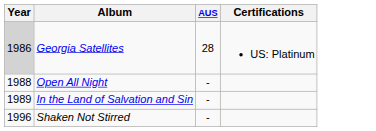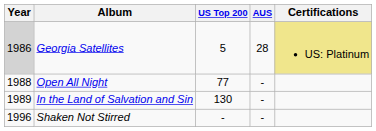 <table class="wikitable">
 <tr>
 <th>Year</th>
 <th>Album</th>
+<th><small><a href='#'>US Top 200</a></small></th>
 <th><small><a href='#'>AUS</a></small></th>
 <th>Certifications</th>
 </tr>
 <tr>
 <td style="background: lightgrey;">1986</td>
 <td><em><a href='#'>Georgia Satellites</a></em></td>
+<td style="text-align:center;">5</td>
 <td style="text-align:center;">28</td>
-<td><br><ul><li>US: Platinum</li></ul></td>
+<td style="background: khaki;"><br><ul><li>US: Platinum</li></ul></td>
 </tr>
 <tr>
 <td>1988</td>
 <td><em><a href='#'>Open All Night</a></em></td>
+<td style="text-align:center;">77</td>
 <td style="text-align:center;">-</td>
 <td></td>
 </tr>
 <tr>
 <td>1989</td>
 <td><em><a href='#'>In the Land of Salvation and Sin</a></em></td>
+<td style="text-align:center;">130</td>
 <td style="text-align:center;">-</td>
 <td></td>
 </tr>
 <tr>
 <td>1996</td>
 <td><em>Shaken Not Stirred</em></td>
 <td style="text-align:center;">-</td>
+<td style="text-align:center;">-</td>
 <td></td>
 </tr>
 </table>
